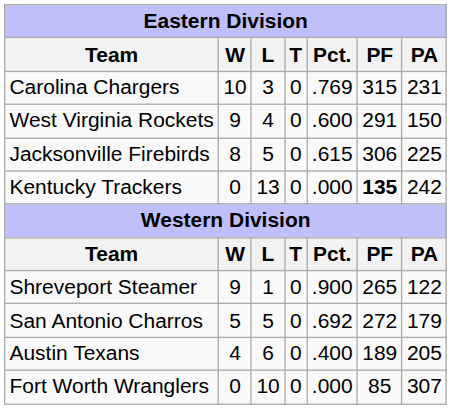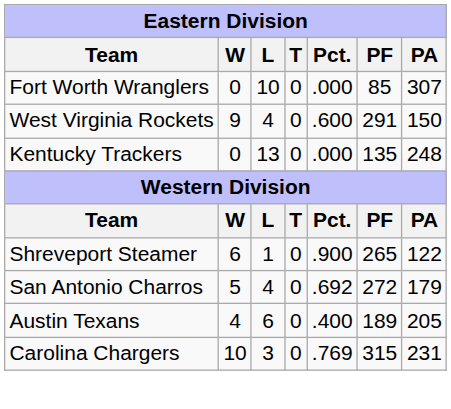 <table class="wikitable">
 <tr style="background:#bfbffb;">
 <td colspan="7" style="text-align:center;"><strong>Eastern Division</strong></td>
 </tr>
 <tr style="background:#efefef;">
 <th>Team</th>
 <th>W</th>
 <th>L</th>
 <th>T</th>
 <th>Pct.</th>
 <th>PF</th>
 <th>PA</th>
 </tr>
 <tr align="center">
-<td align="left">Carolina Chargers</td>
+<td align="left">Fort Worth Wranglers</td>
+<td>0</td>
 <td>10</td>
-<td>3</td>
 <td>0</td>
-<td>.769</td>
-<td>315</td>
-<td>231</td>
+<td>.000</td>
+<td>85</td>
+<td>307</td>
 </tr>
 <tr align="center">
 <td align="left">West Virginia Rockets</td>
 <td>9</td>
 <td>4</td>
 <td>0</td>
 <td>.600</td>
 <td>291</td>
 <td>150</td>
 </tr>
 <tr align="center">
-<td align="left">Jacksonville Firebirds</td>
-<td>8</td>
-<td>5</td>
-<td>0</td>
-<td>.615</td>
-<td>306</td>
-<td>225</td>
-</tr>
-<tr align="center">
 <td align="left">Kentucky Trackers</td>
 <td>0</td>
 <td>13</td>
 <td>0</td>
 <td>.000</td>
-<td><strong>135</strong></td>
-<td>242</td>
+<td>135</td>
+<td>248</td>
 </tr>
 <tr style="background:#bfbffb;">
 <td colspan="7" style="text-align:center;"><strong>Western Division</strong></td>
 </tr>
 <tr style="background:#efefef;">
 <th>Team</th>
 <th>W</th>
 <th>L</th>
 <th>T</th>
 <th>Pct.</th>
 <th>PF</th>
 <th>PA</th>
 </tr>
 <tr align="center">
 <td align="left">Shreveport Steamer</td>
-<td>9</td>
+<td>6</td>
 <td>1</td>
 <td>0</td>
 <td>.900</td>
 <td>265</td>
 <td>122</td>
 </tr>
 <tr align="center">
 <td align="left">San Antonio Charros</td>
 <td>5</td>
-<td>5</td>
+<td>4</td>
 <td>0</td>
 <td>.692</td>
 <td>272</td>
 <td>179</td>
 </tr>
 <tr align="center">
 <td align="left">Austin Texans</td>
 <td>4</td>
 <td>6</td>
 <td>0</td>
 <td>.400</td>
 <td>189</td>
 <td>205</td>
 </tr>
 <tr align="center">
-<td align="left">Fort Worth Wranglers</td>
+<td align="left">Carolina Chargers</td>
+<td>10</td>
+<td>3</td>
 <td>0</td>
-<td>10</td>
-<td>0</td>
-<td>.000</td>
-<td>85</td>
-<td>307</td>
+<td>.769</td>
+<td>315</td>
+<td>231</td>
 </tr>
 </table>
